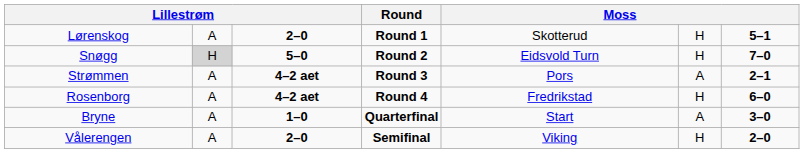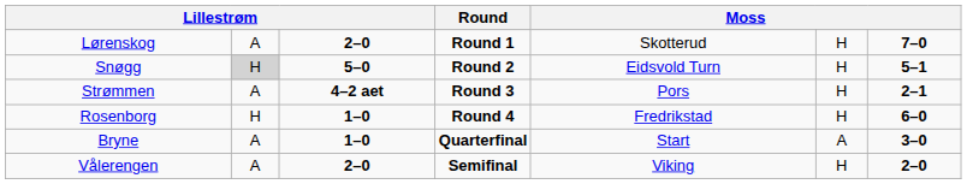 <table border=1 class=wikitable style="text-align:center">
 <tr valign=top>
 <th width=45% colspan=3><a href='#'>Lillestrøm</a></th>
 <th width=10%>Round</th>
 <th width=45% colspan=3><a href='#'>Moss</a></th>
 </tr>
 <tr valign=top>
 <td><a href='#'>Lørenskog</a></td>
 <td>A</td>
 <td><strong>2–0</strong></td>
 <td><strong>Round 1</strong></td>
 <td>Skotterud</td>
 <td>H</td>
-<td><strong>5–1</strong></td>
+<td><strong>7–0</strong></td>
 </tr>
 <tr valign=top>
 <td><a href='#'>Snøgg</a></td>
 <td style="background: lightgrey;">H</td>
 <td><strong>5–0</strong></td>
 <td><strong>Round 2</strong></td>
 <td><a href='#'>Eidsvold Turn</a></td>
 <td>H</td>
-<td><strong>7–0</strong></td>
+<td><strong>5–1</strong></td>
 </tr>
 <tr valign=top>
 <td><a href='#'>Strømmen</a></td>
 <td>A</td>
 <td><strong>4–2 aet</strong></td>
 <td><strong>Round 3</strong></td>
 <td><a href='#'>Pors</a></td>
-<td>A</td>
+<td>H</td>
 <td><strong>2–1</strong></td>
 </tr>
 <tr valign=top>
 <td><a href='#'>Rosenborg</a></td>
-<td>A</td>
-<td><strong>4–2 aet</strong></td>
+<td>H</td>
+<td><strong>1–0</strong></td>
 <td><strong>Round 4</strong></td>
 <td><a href='#'>Fredrikstad</a></td>
 <td>H</td>
 <td><strong>6–0</strong></td>
 </tr>
 <tr valign=top>
 <td><a href='#'>Bryne</a></td>
 <td>A</td>
 <td><strong>1–0</strong></td>
 <td><strong>Quarterfinal</strong></td>
 <td><a href='#'>Start</a></td>
 <td>A</td>
 <td><strong>3–0</strong></td>
 </tr>
 <tr valign=top>
 <td><a href='#'>Vålerengen</a></td>
 <td>A</td>
 <td><strong>2–0</strong></td>
 <td><strong>Semifinal</strong></td>
 <td><a href='#'>Viking</a></td>
 <td>H</td>
 <td><strong>2–0</strong></td>
 </tr>
 </table>
